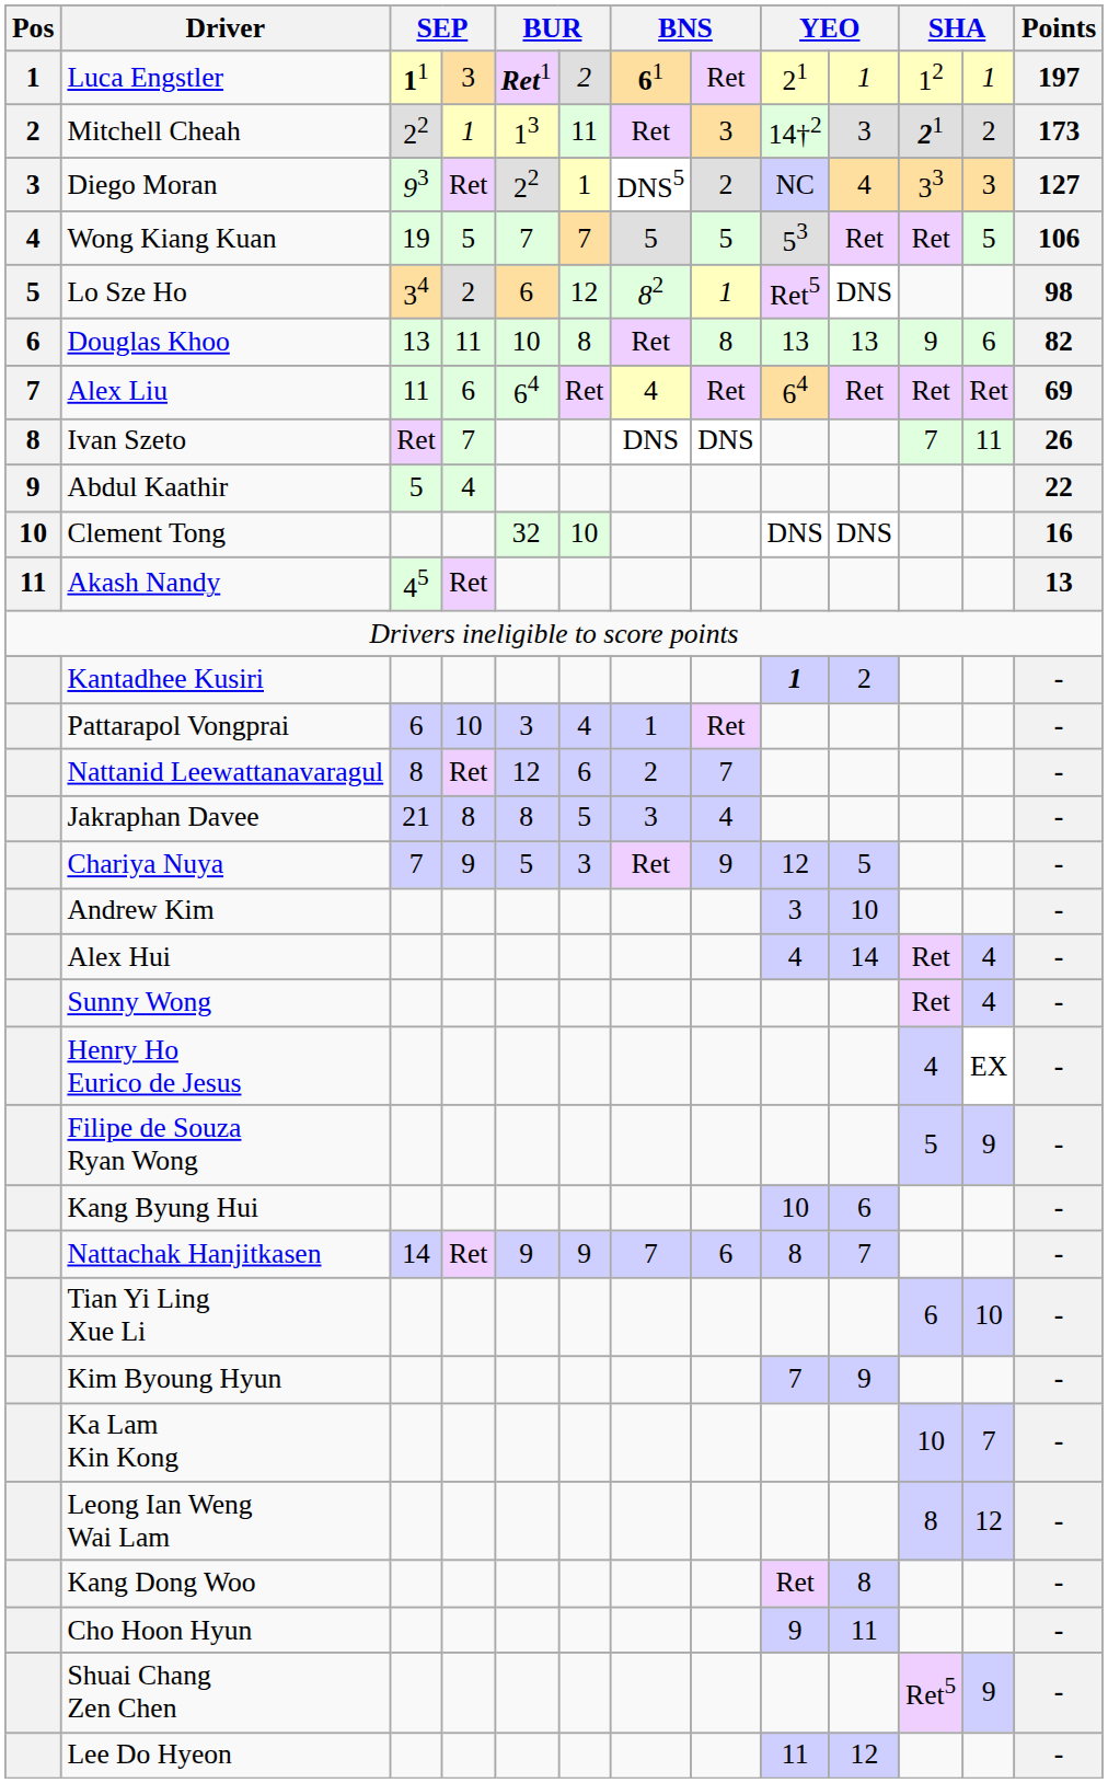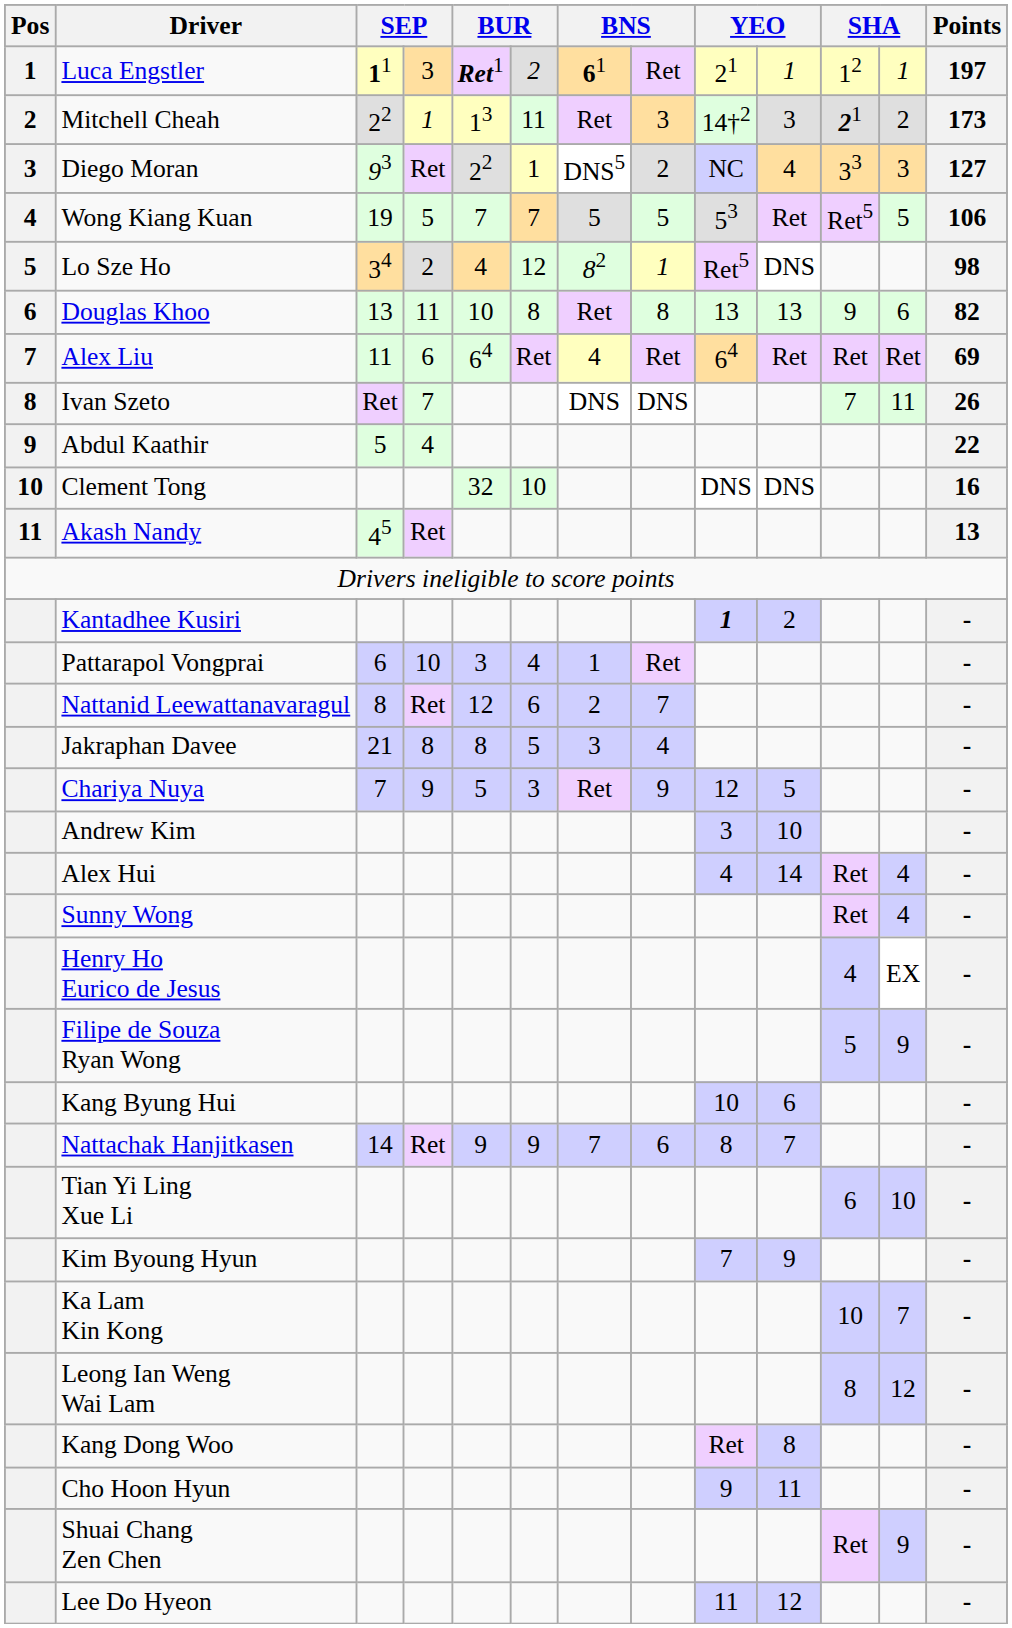 <table class="wikitable" style="font-size: 85%; text-align: center;">
 <tr valign="top">
 <th valign="middle">Pos</th>
 <th valign="middle">Driver</th>
 <th colspan="2"><a href='#'>SEP</a></th>
 <th colspan="2"><a href='#'>BUR</a></th>
 <th colspan="2"><a href='#'>BNS</a></th>
 <th colspan="2"><a href='#'>YEO</a></th>
 <th colspan="2"><a href='#'>SHA</a></th>
 <th valign=middle>Points</th>
 </tr>
 <tr>
 <th>1</th>
 <td align=left> <a href='#'>Luca Engstler</a></td>
 <td style="background:#ffffbf;"><strong>1</strong><sup>1</sup></td>
 <td style="background:#ffdf9f;">3</td>
 <td style="background:#efcfff;"><strong><em>Ret</em></strong><sup>1</sup></td>
 <td style="background:#dfdfdf;"><em>2</em></td>
 <td style="background:#ffdf9f;"><strong>6</strong><sup>1</sup></td>
 <td style="background:#efcfff;">Ret</td>
 <td style="background:#ffffbf;">2<sup>1</sup></td>
 <td style="background:#ffffbf;"><em>1</em></td>
 <td style="background:#ffffbf;">1<sup>2</sup></td>
 <td style="background:#ffffbf;"><em>1</em></td>
 <th>197</th>
 </tr>
 <tr>
 <th>2</th>
 <td align=left> Mitchell Cheah</td>
 <td style="background:#dfdfdf;">2<sup>2</sup></td>
 <td style="background:#ffffbf;"><em>1</em></td>
 <td style="background:#ffffbf;">1<sup>3</sup></td>
 <td style="background:#dfffdf;">11</td>
 <td style="background:#efcfff;">Ret</td>
 <td style="background:#ffdf9f;">3</td>
 <td style="background:#dfffdf;">14†<sup>2</sup></td>
 <td style="background:#dfdfdf;">3</td>
 <td style="background:#dfdfdf;"><strong><em>2</em></strong><sup>1</sup></td>
 <td style="background:#dfdfdf;">2</td>
 <th>173</th>
 </tr>
 <tr>
 <th>3</th>
 <td align=left> Diego Moran</td>
 <td style="background:#dfffdf;"><em>9</em><sup>3</sup></td>
 <td style="background:#efcfff;">Ret</td>
 <td style="background:#dfdfdf;">2<sup>2</sup></td>
 <td style="background:#ffffbf;">1</td>
 <td style="background:#ffffff;">DNS<sup>5</sup></td>
 <td style="background:#dfdfdf;">2</td>
 <td style="background:#cfcfff;">NC</td>
 <td style="background:#ffdf9f;">4</td>
 <td style="background:#ffdf9f;">3<sup>3</sup></td>
 <td style="background:#ffdf9f;">3</td>
 <th>127</th>
 </tr>
 <tr>
 <th>4</th>
 <td align=left> Wong Kiang Kuan</td>
 <td style="background:#dfffdf;">19</td>
 <td style="background:#dfffdf;">5</td>
 <td style="background:#dfffdf;">7</td>
 <td style="background:#ffdf9f;">7</td>
 <td style="background:#dfdfdf;">5</td>
 <td style="background:#dfffdf;">5</td>
 <td style="background:#dfdfdf;">5<sup>3</sup></td>
 <td style="background:#efcfff;">Ret</td>
-<td style="background:#efcfff;">Ret</td>
+<td style="background:#efcfff;">Ret<sup>5</sup></td>
 <td style="background:#dfffdf;">5</td>
 <th>106</th>
 </tr>
 <tr>
 <th>5</th>
 <td align=left> Lo Sze Ho</td>
 <td style="background:#ffdf9f;">3<sup>4</sup></td>
 <td style="background:#dfdfdf;">2</td>
-<td style="background:#ffdf9f;">6</td>
+<td style="background:#ffdf9f;">4</td>
 <td style="background:#dfffdf;">12</td>
 <td style="background:#dfffdf;"><em>8</em><sup>2</sup></td>
 <td style="background:#ffffbf;"><em>1</em></td>
 <td style="background:#efcfff;">Ret<sup>5</sup></td>
 <td style="background:#ffffff;">DNS</td>
 <td></td>
 <td></td>
 <th>98</th>
 </tr>
 <tr>
 <th>6</th>
 <td align=left> <a href='#'>Douglas Khoo</a></td>
 <td style="background:#dfffdf;">13</td>
 <td style="background:#dfffdf;">11</td>
 <td style="background:#dfffdf;">10</td>
 <td style="background:#dfffdf;">8</td>
 <td style="background:#efcfff;">Ret</td>
 <td style="background:#dfffdf;">8</td>
 <td style="background:#dfffdf;">13</td>
 <td style="background:#dfffdf;">13</td>
 <td style="background:#dfffdf;">9</td>
 <td style="background:#dfffdf;">6</td>
 <th>82</th>
 </tr>
 <tr>
 <th>7</th>
 <td align=left> <a href='#'>Alex Liu</a></td>
 <td style="background:#dfffdf;">11</td>
 <td style="background:#dfffdf;">6</td>
 <td style="background:#dfffdf;">6<sup>4</sup></td>
 <td style="background:#efcfff;">Ret</td>
 <td style="background:#ffffbf;">4</td>
 <td style="background:#efcfff;">Ret</td>
 <td style="background:#ffdf9f;">6<sup>4</sup></td>
 <td style="background:#efcfff;">Ret</td>
 <td style="background:#efcfff;">Ret</td>
 <td style="background:#efcfff;">Ret</td>
 <th>69</th>
 </tr>
 <tr>
 <th>8</th>
 <td align=left> Ivan Szeto</td>
 <td style="background:#efcfff;">Ret</td>
 <td style="background:#dfffdf;">7</td>
 <td></td>
 <td></td>
 <td style="background:#ffffff;">DNS</td>
 <td style="background:#ffffff;">DNS</td>
 <td></td>
 <td></td>
 <td style="background:#dfffdf;">7</td>
 <td style="background:#dfffdf;">11</td>
 <th>26</th>
 </tr>
 <tr>
 <th>9</th>
 <td align=left> Abdul Kaathir</td>
 <td style="background:#dfffdf;">5</td>
 <td style="background:#dfffdf;">4</td>
 <td></td>
 <td></td>
 <td></td>
 <td></td>
 <td></td>
 <td></td>
 <td></td>
 <td></td>
 <th>22</th>
 </tr>
 <tr>
 <th>10</th>
 <td align=left> Clement Tong</td>
 <td></td>
 <td></td>
 <td style="background:#dfffdf;">32</td>
 <td style="background:#dfffdf;">10</td>
 <td></td>
 <td></td>
 <td style="background:#ffffff;">DNS</td>
 <td style="background:#ffffff;">DNS</td>
 <td></td>
 <td></td>
 <th>16</th>
 </tr>
 <tr>
 <th>11</th>
 <td align=left> <a href='#'>Akash Nandy</a></td>
 <td style="background:#dfffdf;">4<sup>5</sup></td>
 <td style="background:#efcfff;">Ret</td>
 <td></td>
 <td></td>
 <td></td>
 <td></td>
 <td></td>
 <td></td>
 <td></td>
 <td></td>
 <th>13</th>
 </tr>
 <tr>
 <td colspan="13" style="text-align:center;"><em>Drivers ineligible to score points</em></td>
 </tr>
 <tr>
 <th></th>
 <td align=left> <a href='#'>Kantadhee Kusiri</a></td>
 <td></td>
 <td></td>
 <td></td>
 <td></td>
 <td></td>
 <td></td>
 <td style="background:#cfcfff;"><strong><em>1</em></strong></td>
 <td style="background:#cfcfff;">2</td>
 <td></td>
 <td></td>
 <th>-</th>
 </tr>
 <tr>
 <th></th>
 <td align=left> Pattarapol Vongprai</td>
 <td style="background:#cfcfff;">6</td>
 <td style="background:#cfcfff;">10</td>
 <td style="background:#cfcfff;">3</td>
 <td style="background:#cfcfff;">4</td>
 <td style="background:#cfcfff;">1</td>
 <td style="background:#efcfff;">Ret</td>
 <td></td>
 <td></td>
 <td></td>
 <td></td>
 <th>-</th>
 </tr>
 <tr>
 <th></th>
 <td align=left> <a href='#'>Nattanid Leewattanavaragul</a></td>
 <td style="background:#cfcfff;">8</td>
 <td style="background:#efcfff;">Ret</td>
 <td style="background:#cfcfff;">12</td>
 <td style="background:#cfcfff;">6</td>
 <td style="background:#cfcfff;">2</td>
 <td style="background:#cfcfff;">7</td>
 <td></td>
 <td></td>
 <td></td>
 <td></td>
 <th>-</th>
 </tr>
 <tr>
 <th></th>
 <td align=left> Jakraphan Davee</td>
 <td style="background:#cfcfff;">21</td>
 <td style="background:#cfcfff;">8</td>
 <td style="background:#cfcfff;">8</td>
 <td style="background:#cfcfff;">5</td>
 <td style="background:#cfcfff;">3</td>
 <td style="background:#cfcfff;">4</td>
 <td></td>
 <td></td>
 <td></td>
 <td></td>
 <th>-</th>
 </tr>
 <tr>
 <th></th>
 <td align=left> <a href='#'>Chariya Nuya</a></td>
 <td style="background:#cfcfff;">7</td>
 <td style="background:#cfcfff;">9</td>
 <td style="background:#cfcfff;">5</td>
 <td style="background:#cfcfff;">3</td>
 <td style="background:#efcfff;">Ret</td>
 <td style="background:#cfcfff;">9</td>
 <td style="background:#cfcfff;">12</td>
 <td style="background:#cfcfff;">5</td>
 <td></td>
 <td></td>
 <th>-</th>
 </tr>
 <tr>
 <th></th>
 <td align=left> Andrew Kim</td>
 <td></td>
 <td></td>
 <td></td>
 <td></td>
 <td></td>
 <td></td>
 <td style="background:#cfcfff;">3</td>
 <td style="background:#cfcfff;">10</td>
 <td></td>
 <td></td>
 <th>-</th>
 </tr>
 <tr>
 <th></th>
 <td align=left> Alex Hui</td>
 <td></td>
 <td></td>
 <td></td>
 <td></td>
 <td></td>
 <td></td>
 <td style="background:#cfcfff;">4</td>
 <td style="background:#cfcfff;">14</td>
 <td style="background:#efcfff;">Ret</td>
 <td style="background:#cfcfff;">4</td>
 <th>-</th>
 </tr>
 <tr>
 <th></th>
 <td align=left> <a href='#'>Sunny Wong</a></td>
 <td></td>
 <td></td>
 <td></td>
 <td></td>
 <td></td>
 <td></td>
 <td></td>
 <td></td>
 <td style="background:#efcfff;">Ret</td>
 <td style="background:#cfcfff;">4</td>
 <th>-</th>
 </tr>
 <tr>
 <th></th>
 <td align=left> <a href='#'>Henry Ho</a><br> <a href='#'>Eurico de Jesus</a></td>
 <td></td>
 <td></td>
 <td></td>
 <td></td>
 <td></td>
 <td></td>
 <td></td>
 <td></td>
 <td style="background:#cfcfff;">4</td>
 <td style="background:#ffffff;">EX</td>
 <th>-</th>
 </tr>
 <tr>
 <th></th>
 <td align=left> <a href='#'>Filipe de Souza</a><br> Ryan Wong</td>
 <td></td>
 <td></td>
 <td></td>
 <td></td>
 <td></td>
 <td></td>
 <td></td>
 <td></td>
 <td style="background:#cfcfff;">5</td>
 <td style="background:#cfcfff;">9</td>
 <th>-</th>
 </tr>
 <tr>
 <th></th>
 <td align=left> Kang Byung Hui</td>
 <td></td>
 <td></td>
 <td></td>
 <td></td>
 <td></td>
 <td></td>
 <td style="background:#cfcfff;">10</td>
 <td style="background:#cfcfff;">6</td>
 <td></td>
 <td></td>
 <th>-</th>
 </tr>
 <tr>
 <th></th>
 <td align=left> <a href='#'>Nattachak Hanjitkasen</a></td>
 <td style="background:#cfcfff;">14</td>
 <td style="background:#efcfff;">Ret</td>
 <td style="background:#cfcfff;">9</td>
 <td style="background:#cfcfff;">9</td>
 <td style="background:#cfcfff;">7</td>
 <td style="background:#cfcfff;">6</td>
 <td style="background:#cfcfff;">8</td>
 <td style="background:#cfcfff;">7</td>
 <td></td>
 <td></td>
 <th>-</th>
 </tr>
 <tr>
 <th></th>
 <td align=left> Tian Yi Ling<br> Xue Li</td>
 <td></td>
 <td></td>
 <td></td>
 <td></td>
 <td></td>
 <td></td>
 <td></td>
 <td></td>
 <td style="background:#cfcfff;">6</td>
 <td style="background:#cfcfff;">10</td>
 <th>-</th>
 </tr>
 <tr>
 <th></th>
 <td align=left> Kim Byoung Hyun</td>
 <td></td>
 <td></td>
 <td></td>
 <td></td>
 <td></td>
 <td></td>
 <td style="background:#cfcfff;">7</td>
 <td style="background:#cfcfff;">9</td>
 <td></td>
 <td></td>
 <th>-</th>
 </tr>
 <tr>
 <th></th>
 <td align=left> Ka Lam<br> Kin Kong</td>
 <td></td>
 <td></td>
 <td></td>
 <td></td>
 <td></td>
 <td></td>
 <td></td>
 <td></td>
 <td style="background:#cfcfff;">10</td>
 <td style="background:#cfcfff;">7</td>
 <th>-</th>
 </tr>
 <tr>
 <th></th>
 <td align=left> Leong Ian Weng<br> Wai Lam</td>
 <td></td>
 <td></td>
 <td></td>
 <td></td>
 <td></td>
 <td></td>
 <td></td>
 <td></td>
 <td style="background:#cfcfff;">8</td>
 <td style="background:#cfcfff;">12</td>
 <th>-</th>
 </tr>
 <tr>
 <th></th>
 <td align=left> Kang Dong Woo</td>
 <td></td>
 <td></td>
 <td></td>
 <td></td>
 <td></td>
 <td></td>
 <td style="background:#efcfff;">Ret</td>
 <td style="background:#cfcfff;">8</td>
 <td></td>
 <td></td>
 <th>-</th>
 </tr>
 <tr>
 <th></th>
 <td align=left> Cho Hoon Hyun</td>
 <td></td>
 <td></td>
 <td></td>
 <td></td>
 <td></td>
 <td></td>
 <td style="background:#cfcfff;">9</td>
 <td style="background:#cfcfff;">11</td>
 <td></td>
 <td></td>
 <th>-</th>
 </tr>
 <tr>
 <th></th>
 <td align=left> Shuai Chang<br> Zen Chen</td>
 <td></td>
 <td></td>
 <td></td>
 <td></td>
 <td></td>
 <td></td>
 <td></td>
 <td></td>
-<td style="background:#efcfff;">Ret<sup>5</sup></td>
+<td style="background:#efcfff;">Ret</td>
 <td style="background:#cfcfff;">9</td>
 <th>-</th>
 </tr>
 <tr>
 <th></th>
 <td align=left> Lee Do Hyeon</td>
 <td></td>
 <td></td>
 <td></td>
 <td></td>
 <td></td>
 <td></td>
 <td style="background:#cfcfff;">11</td>
 <td style="background:#cfcfff;">12</td>
 <td></td>
 <td></td>
 <th>-</th>
 </tr>
 </table>
